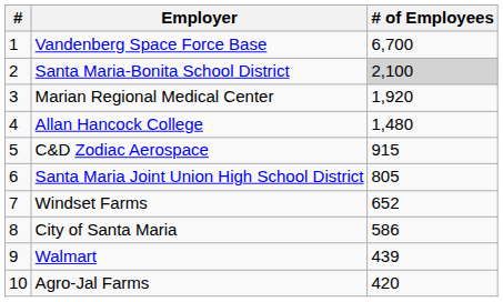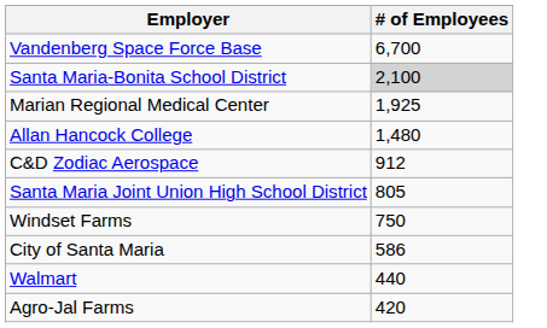 <table class="wikitable sortable">
 <tr>
-<th>#</th>
 <th>Employer</th>
 <th># of Employees</th>
 </tr>
 <tr>
-<td>1</td>
 <td><a href='#'>Vandenberg Space Force Base</a></td>
 <td>6,700</td>
 </tr>
 <tr>
-<td>2</td>
 <td><a href='#'>Santa Maria-Bonita School District</a></td>
 <td style="background: lightgrey;">2,100</td>
 </tr>
 <tr>
-<td>3</td>
 <td>Marian Regional Medical Center</td>
-<td>1,920</td>
+<td>1,925</td>
 </tr>
 <tr>
-<td>4</td>
 <td><a href='#'>Allan Hancock College</a></td>
 <td>1,480</td>
 </tr>
 <tr>
-<td>5</td>
 <td>C&D <a href='#'>Zodiac Aerospace</a></td>
-<td>915</td>
+<td>912</td>
 </tr>
 <tr>
-<td>6</td>
 <td><a href='#'>Santa Maria Joint Union High School District</a></td>
 <td>805</td>
 </tr>
 <tr>
-<td>7</td>
 <td>Windset Farms</td>
-<td>652</td>
+<td>750</td>
 </tr>
 <tr>
-<td>8</td>
 <td>City of Santa Maria</td>
 <td>586</td>
 </tr>
 <tr>
-<td>9</td>
 <td><a href='#'>Walmart</a></td>
-<td>439</td>
+<td>440</td>
 </tr>
 <tr>
-<td>10</td>
 <td>Agro-Jal Farms</td>
 <td>420</td>
 </tr>
 </table>
